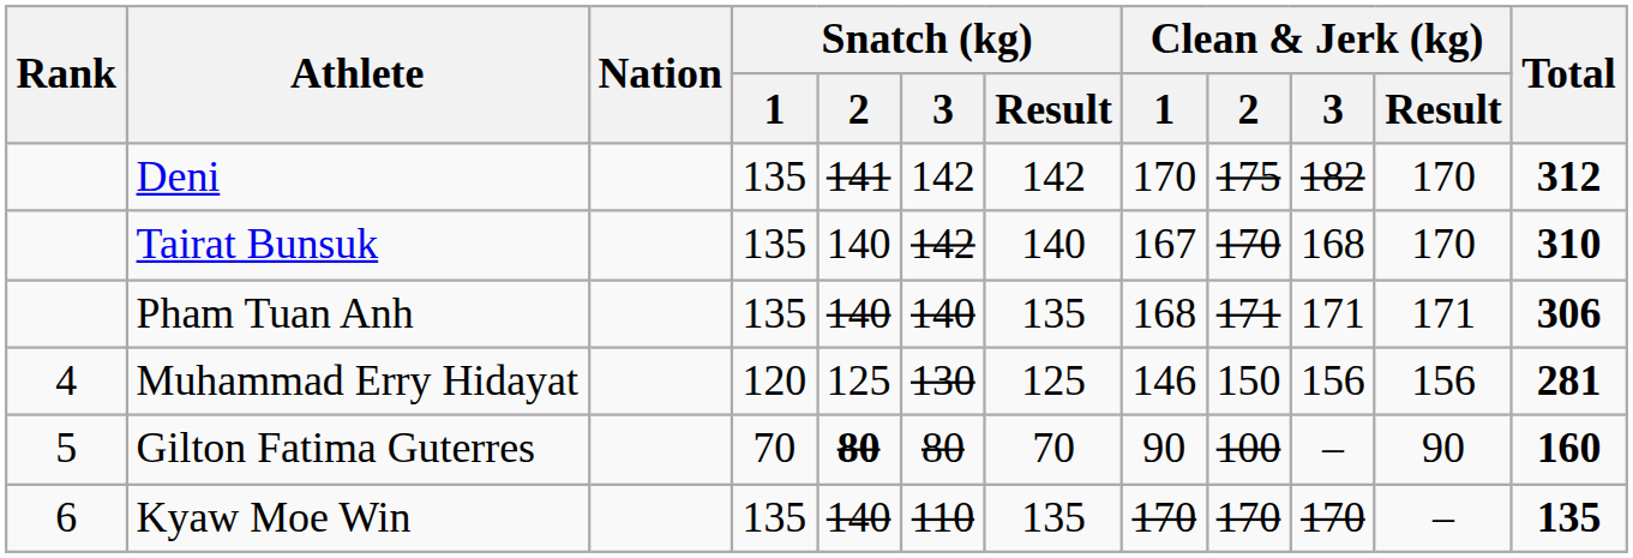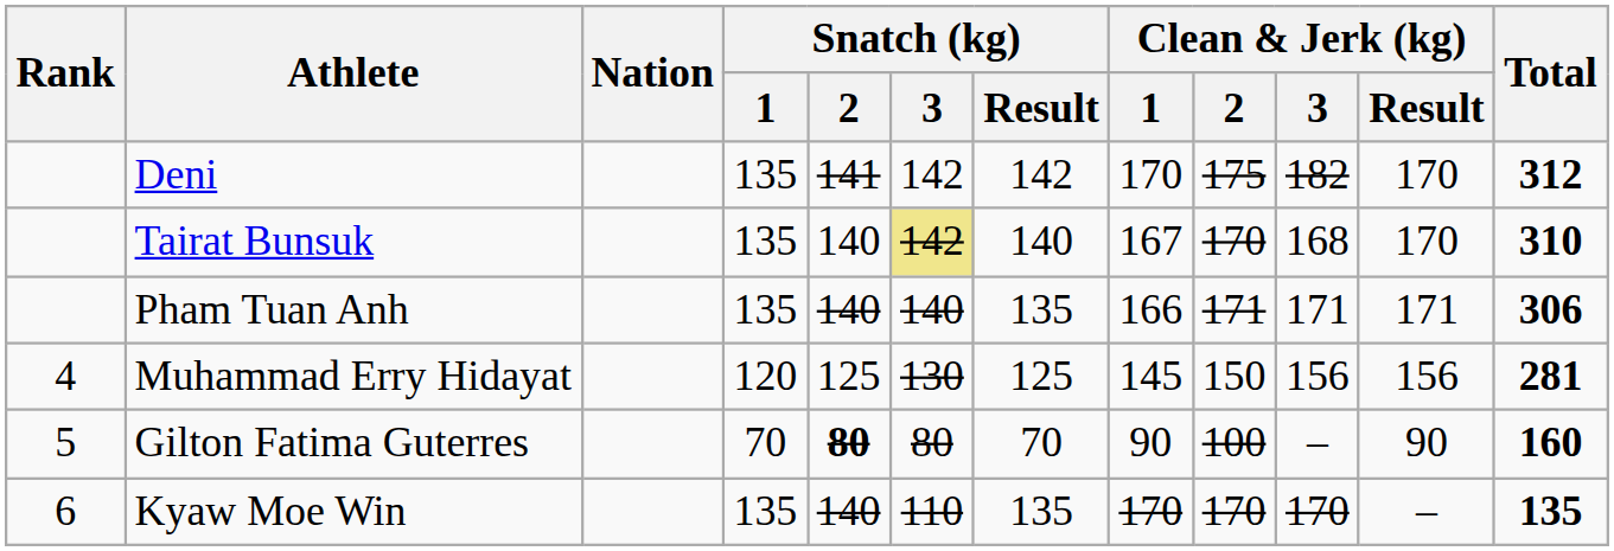 <table class="wikitable sortable" style="text-align:center;">
 <tr>
 <th rowspan=2>Rank</th>
 <th rowspan=2>Athlete</th>
 <th rowspan=2>Nation</th>
 <th colspan=4>Snatch (kg)</th>
 <th colspan=4>Clean & Jerk (kg)</th>
 <th rowspan=2>Total</th>
 </tr>
 <tr>
 <th>1</th>
 <th>2</th>
 <th>3</th>
 <th>Result</th>
 <th>1</th>
 <th>2</th>
 <th>3</th>
 <th>Result</th>
 </tr>
 <tr>
 <td></td>
 <td align=left><a href='#'>Deni</a></td>
 <td align=left></td>
 <td>135</td>
 <td><s>141</s></td>
 <td>142</td>
 <td>142</td>
 <td>170</td>
 <td><s>175</s></td>
 <td><s>182</s></td>
 <td>170</td>
 <td><strong>312</strong></td>
 </tr>
 <tr>
 <td></td>
 <td align=left><a href='#'>Tairat Bunsuk</a></td>
 <td align=left></td>
 <td>135</td>
 <td>140</td>
-<td><s>142</s></td>
+<td style="background: khaki;"><s>142</s></td>
 <td>140</td>
 <td>167</td>
 <td><s>170</s></td>
 <td>168</td>
 <td>170</td>
 <td><strong>310</strong></td>
 </tr>
 <tr>
 <td></td>
 <td align=left>Pham Tuan Anh</td>
 <td align=left></td>
 <td>135</td>
 <td><s>140</s></td>
 <td><s>140</s></td>
 <td>135</td>
-<td>168</td>
+<td>166</td>
 <td><s>171</s></td>
 <td>171</td>
 <td>171</td>
 <td><strong>306</strong></td>
 </tr>
 <tr>
 <td>4</td>
 <td align=left>Muhammad Erry Hidayat</td>
 <td align=left></td>
 <td>120</td>
 <td>125</td>
 <td><s>130</s></td>
 <td>125</td>
-<td>146</td>
+<td>145</td>
 <td>150</td>
 <td>156</td>
 <td>156</td>
 <td><strong>281</strong></td>
 </tr>
 <tr>
 <td>5</td>
 <td align=left>Gilton Fatima Guterres</td>
 <td align=left></td>
 <td>70</td>
 <td><strong><s>80</s></strong></td>
 <td><s>80</s></td>
 <td>70</td>
 <td>90</td>
 <td><s>100</s></td>
 <td>–</td>
 <td>90</td>
 <td><strong>160</strong></td>
 </tr>
 <tr>
 <td>6</td>
 <td align=left>Kyaw Moe Win</td>
 <td align=left></td>
 <td>135</td>
 <td><s>140</s></td>
 <td><s>110</s></td>
 <td>135</td>
 <td><s>170</s></td>
 <td><s>170</s></td>
 <td><s>170</s></td>
 <td>–</td>
 <td><strong>135</strong></td>
 </tr>
 </table>
